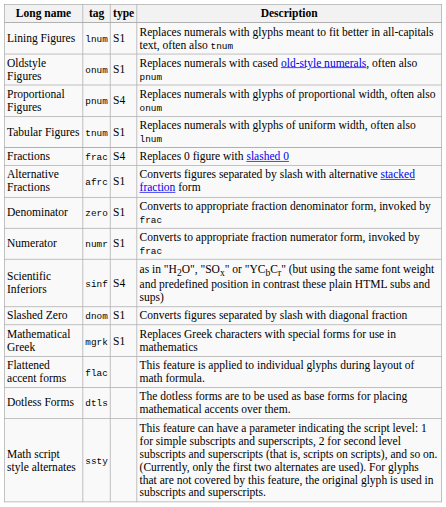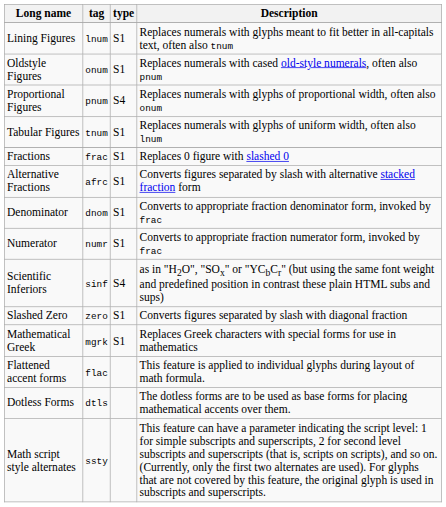 <table class="wikitable sortable">
 <tr>
 <th>Long name</th>
 <th>tag</th>
 <th>type</th>
 <th class="unsortable">Description</th>
 </tr>
 <tr>
 </tr>
 <tr>
 <td>Lining Figures</td>
 <td><code>lnum</code></td>
 <td>S1</td>
 <td>Replaces numerals with glyphs meant to fit better in all-capitals text, often also <code>tnum</code></td>
 </tr>
 <tr>
 <td>Oldstyle Figures</td>
 <td><code>onum</code></td>
 <td>S1</td>
 <td>Replaces numerals with cased <a href='#'>old-style numerals</a>, often also <code>pnum</code></td>
 </tr>
 <tr>
 <td>Proportional Figures</td>
 <td><code>pnum</code></td>
 <td>S4</td>
 <td>Replaces numerals with glyphs of proportional width, often also <code>onum</code></td>
 </tr>
 <tr>
 <td>Tabular Figures</td>
 <td><code>tnum</code></td>
 <td>S1</td>
 <td>Replaces numerals with glyphs of uniform width, often also <code>lnum</code></td>
 </tr>
 <tr>
 </tr>
 <tr>
 <td>Fractions</td>
 <td><code>frac</code></td>
-<td>S4</td>
+<td>S1</td>
 <td>Replaces 0 figure with <a href='#'>slashed 0</a></td>
 </tr>
 <tr>
 <td>Alternative Fractions</td>
 <td><code>afrc</code></td>
 <td>S1</td>
 <td>Converts figures separated by slash with alternative <a href='#'>stacked fraction</a> form</td>
 </tr>
 <tr>
 <td>Denominator</td>
-<td><code>zero</code></td>
+<td><code>dnom</code></td>
 <td>S1</td>
 <td>Converts to appropriate fraction denominator form, invoked by <code>frac</code></td>
 </tr>
 <tr>
 <td>Numerator</td>
 <td><code>numr</code></td>
 <td>S1</td>
 <td>Converts to appropriate fraction numerator form, invoked by <code>frac</code></td>
 </tr>
 <tr>
 <td>Scientific Inferiors</td>
 <td><code>sinf</code></td>
 <td>S4</td>
 <td>as in "H<sub>2</sub>O", "SO<sub>x</sub>" or "YC<sub>b</sub>C<sub>r</sub>" (but using the same font weight and predefined position in contrast these plain HTML subs and sups)</td>
 </tr>
 <tr>
 <td>Slashed Zero</td>
-<td><code>dnom</code></td>
+<td><code>zero</code></td>
 <td>S1</td>
 <td>Converts figures separated by slash with diagonal fraction</td>
 </tr>
 <tr>
 <td>Mathematical Greek</td>
 <td><code>mgrk</code></td>
 <td>S1</td>
 <td>Replaces Greek characters with special forms for use in mathematics</td>
 </tr>
 <tr>
 <td>Flattened accent forms</td>
 <td><code>flac</code></td>
 <td></td>
 <td>This feature is applied to individual glyphs during layout of math formula.</td>
 </tr>
 <tr>
 <td>Dotless Forms</td>
 <td><code>dtls</code></td>
 <td></td>
 <td>The dotless forms are to be used as base forms for placing mathematical accents over them.</td>
 </tr>
 <tr>
 <td>Math script style alternates</td>
 <td><code>ssty</code></td>
 <td></td>
 <td>This feature can have a parameter indicating the script level: 1 for simple subscripts and superscripts, 2 for second level subscripts and superscripts (that is, scripts on scripts), and so on. (Currently, only the first two alternates are used). For glyphs that are not covered by this feature, the original glyph is used in subscripts and superscripts.</td>
 </tr>
 </table>
